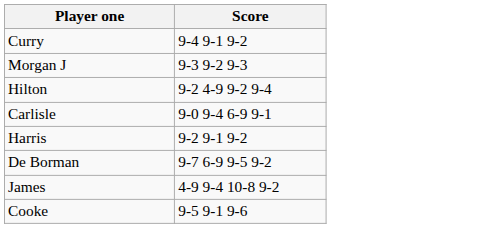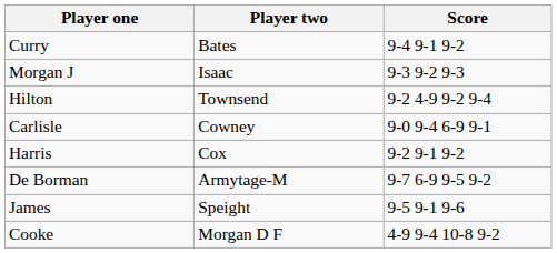 <table class="wikitable">
 <tr>
 <th width=170>Player one</th>
+<th width=170>Player two</th>
 <th width=150>Score</th>
 </tr>
 <tr>
 <td> Curry</td>
+<td> Bates</td>
 <td>9-4 9-1 9-2</td>
 </tr>
 <tr>
 <td> Morgan J</td>
+<td> Isaac</td>
 <td>9-3 9-2 9-3</td>
 </tr>
 <tr>
 <td> Hilton</td>
+<td> Townsend</td>
 <td>9-2 4-9 9-2 9-4</td>
 </tr>
 <tr>
 <td> Carlisle</td>
+<td> Cowney</td>
 <td>9-0 9-4 6-9 9-1</td>
 </tr>
 <tr>
 <td> Harris</td>
+<td> Cox</td>
 <td>9-2 9-1 9-2</td>
 </tr>
 <tr>
 <td> De Borman</td>
+<td> Armytage-M</td>
 <td>9-7 6-9 9-5 9-2</td>
 </tr>
 <tr>
 <td> James</td>
-<td>4-9 9-4 10-8 9-2</td>
+<td> Speight</td>
+<td>9-5 9-1 9-6</td>
 </tr>
 <tr>
 <td> Cooke</td>
-<td>9-5 9-1 9-6</td>
+<td> Morgan D F</td>
+<td>4-9 9-4 10-8 9-2</td>
 </tr>
 </table>
